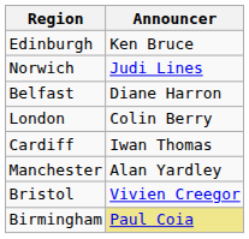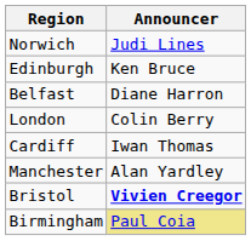 <table class="wikitable collapsible collapsed">
 <tr>
 <th>Region</th>
 <th>Announcer</th>
 </tr>
 <tr>
+<td>Norwich</td>
+<td><a href='#'>Judi Lines</a></td>
+</tr>
+<tr>
 <td>Edinburgh</td>
 <td>Ken Bruce</td>
-</tr>
-<tr>
-<td>Norwich</td>
-<td><a href='#'>Judi Lines</a></td>
 </tr>
 <tr>
 <td>Belfast</td>
 <td>Diane Harron</td>
 </tr>
 <tr>
 <td>London</td>
 <td>Colin Berry</td>
 </tr>
 <tr>
 <td>Cardiff</td>
 <td>Iwan Thomas</td>
 </tr>
 <tr>
 <td>Manchester</td>
 <td>Alan Yardley</td>
 </tr>
 <tr>
 <td>Bristol</td>
-<td><a href='#'>Vivien Creegor</a></td>
+<td><strong><a href='#'>Vivien Creegor</a></strong></td>
 </tr>
 <tr>
 <td>Birmingham</td>
 <td style="background: khaki;"><a href='#'>Paul Coia</a></td>
 </tr>
 </table>
